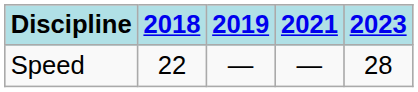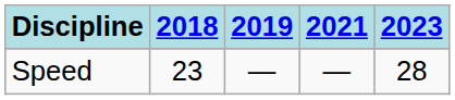 <table class="wikitable" style="text-align: center;">
 <tr>
 <th style="background: #b0e0e6;">Discipline</th>
 <th style="background: #b0e0e6;"><a href='#'>2018</a></th>
 <th style="background: #b0e0e6;"><a href='#'>2019</a></th>
 <th style="background: #b0e0e6;"><a href='#'>2021</a></th>
 <th style="background: #b0e0e6;"><a href='#'>2023</a></th>
 </tr>
 <tr>
 <td align="left">Speed</td>
-<td>22</td>
+<td>23</td>
 <td>—</td>
 <td>—</td>
 <td>28</td>
 </tr>
 </table>
